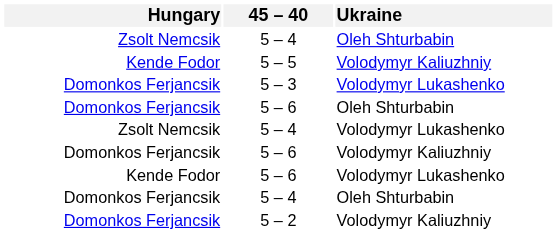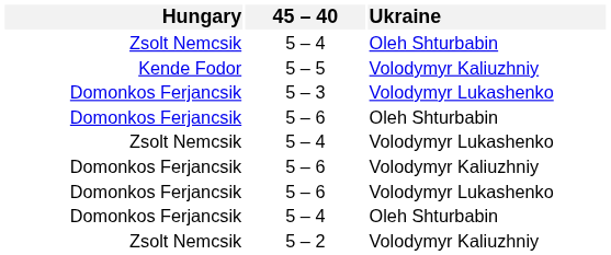 <table style="font-size:90%">
 <tr style="font-size:110%; background:#f2f2f2">
 <td style="width:12em" align=right><strong>Hungary</strong> </td>
 <td style="width:6em" align=center><strong>45 – 40</strong></td>
 <td style="width:12em"> <strong>Ukraine</strong></td>
 </tr>
 <tr>
 <td align=right><a href='#'>Zsolt Nemcsik</a></td>
 <td align=center>5 – 4</td>
 <td><a href='#'>Oleh Shturbabin</a></td>
 </tr>
 <tr>
 <td align=right><a href='#'>Kende Fodor</a></td>
 <td align=center>5 – 5</td>
 <td><a href='#'>Volodymyr Kaliuzhniy</a></td>
 </tr>
 <tr>
 <td align=right><a href='#'>Domonkos Ferjancsik</a></td>
 <td align=center>5 – 3</td>
 <td><a href='#'>Volodymyr Lukashenko</a></td>
 </tr>
 <tr>
 <td align=right><a href='#'>Domonkos Ferjancsik</a></td>
 <td align=center>5 – 6</td>
 <td>Oleh Shturbabin</td>
 </tr>
 <tr>
 <td align=right>Zsolt Nemcsik</td>
 <td align=center>5 – 4</td>
 <td>Volodymyr Lukashenko</td>
 </tr>
 <tr>
 <td align=right>Domonkos Ferjancsik</td>
 <td align=center>5 – 6</td>
 <td>Volodymyr Kaliuzhniy</td>
 </tr>
 <tr>
-<td align=right>Kende Fodor</td>
+<td align=right>Domonkos Ferjancsik</td>
 <td align=center>5 – 6</td>
 <td>Volodymyr Lukashenko</td>
 </tr>
 <tr>
 <td align=right>Domonkos Ferjancsik</td>
 <td align=center>5 – 4</td>
 <td>Oleh Shturbabin</td>
 </tr>
 <tr>
-<td align=right><a href='#'>Domonkos Ferjancsik</a></td>
+<td align=right>Zsolt Nemcsik</td>
 <td align=center>5 – 2</td>
 <td>Volodymyr Kaliuzhniy</td>
 </tr>
 </table>
